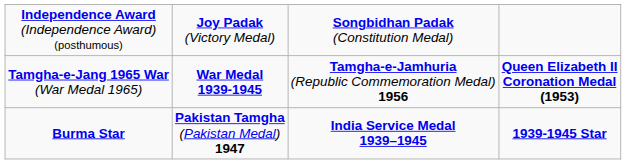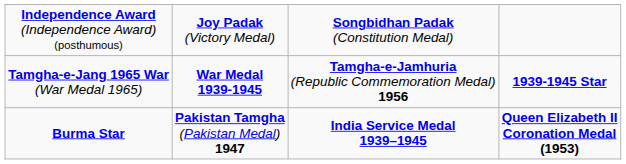 <table class="wikitable" style="margin:1em auto; text-align:center;">
 <tr>
 <td><strong><a href='#'>Independence Award</a></strong><br><em>(Independence Award)</em><br><small>(posthumous)</small></td>
 <td><strong><a href='#'>Joy Padak</a></strong><br><em>(Victory Medal)</em></td>
 <td><strong><a href='#'>Songbidhan Padak</a></strong><br><em>(Constitution Medal)</em></td>
 </tr>
 <tr>
 <td><strong><a href='#'>Tamgha-e-Jang 1965 War</a></strong><br><em>(War Medal 1965)</em></td>
 <td><strong><a href='#'>War Medal</a></strong><br><strong><a href='#'>1939-1945</a></strong></td>
 <td><strong><a href='#'>Tamgha-e-Jamhuria</a></strong><br><em>(Republic Commemoration Medal)</em><br><strong>1956</strong></td>
-<td><strong><a href='#'>Queen Elizabeth II</a></strong><br><strong><a href='#'>Coronation Medal</a></strong><br><strong>(1953)</strong></td>
+<td><strong><a href='#'>1939-1945 Star</a></strong></td>
 </tr>
 <tr>
 <td><strong><a href='#'>Burma Star</a></strong></td>
 <td><strong><a href='#'>Pakistan Tamgha</a></strong><br><em>(<a href='#'>Pakistan Medal</a>)</em><br><strong>1947</strong></td>
 <td><strong><a href='#'>India Service Medal</a></strong><br><a href='#'><strong>1939–1945</strong></a></td>
-<td><strong><a href='#'>1939-1945 Star</a></strong></td>
+<td><strong><a href='#'>Queen Elizabeth II</a></strong><br><strong><a href='#'>Coronation Medal</a></strong><br><strong>(1953)</strong></td>
 </tr>
 </table>
